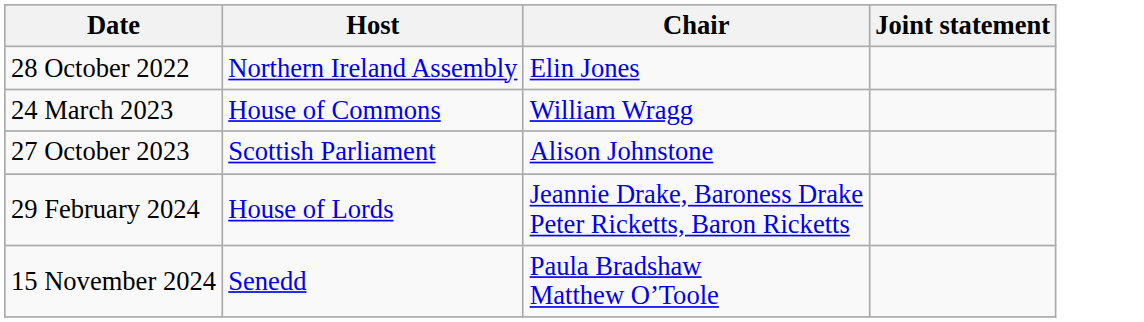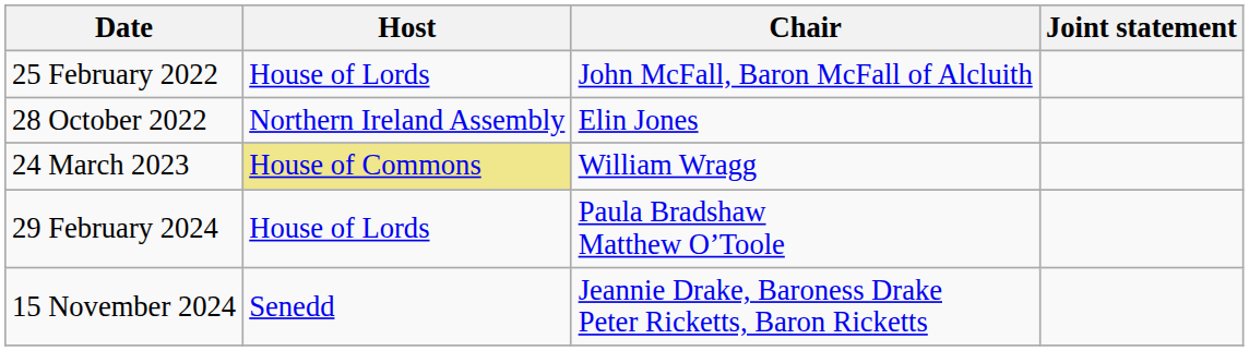 <table class="wikitable">
 <tr>
 <th scope="col">Date</th>
 <th scope="col">Host</th>
 <th scope="col">Chair</th>
 <th scope="col">Joint statement</th>
+</tr>
+<tr>
+<td>25 February 2022</td>
+<td><a href='#'>House of Lords</a></td>
+<td><a href='#'>John McFall, Baron McFall of Alcluith</a></td>
+<td></td>
 </tr>
 <tr>
 <td>28 October 2022</td>
 <td><a href='#'>Northern Ireland Assembly</a></td>
 <td><a href='#'>Elin Jones</a></td>
 <td></td>
 </tr>
 <tr>
 <td>24 March 2023</td>
-<td><a href='#'>House of Commons</a></td>
+<td style="background: khaki;"><a href='#'>House of Commons</a></td>
 <td><a href='#'>William Wragg</a></td>
-<td></td>
-</tr>
-<tr>
-<td>27 October 2023</td>
-<td><a href='#'>Scottish Parliament</a></td>
-<td><a href='#'>Alison Johnstone</a></td>
 <td></td>
 </tr>
 <tr>
 <td>29 February 2024</td>
 <td><a href='#'>House of Lords</a></td>
-<td><a href='#'>Jeannie Drake, Baroness Drake</a><br><a href='#'>Peter Ricketts, Baron Ricketts</a></td>
+<td><a href='#'>Paula Bradshaw</a><br><a href='#'>Matthew O’Toole</a></td>
 <td></td>
 </tr>
 <tr>
 <td>15 November 2024</td>
 <td><a href='#'>Senedd</a></td>
-<td><a href='#'>Paula Bradshaw</a><br><a href='#'>Matthew O’Toole</a></td>
+<td><a href='#'>Jeannie Drake, Baroness Drake</a><br><a href='#'>Peter Ricketts, Baron Ricketts</a></td>
 <td></td>
 </tr>
 </table>
